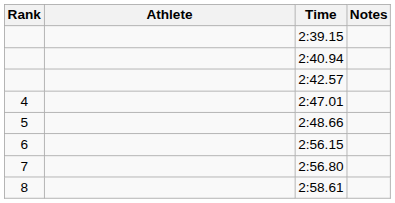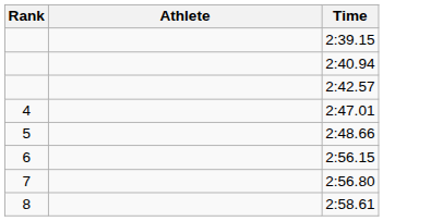 <table class="wikitable" style="text-align:center">
 <tr>
 <th>Rank</th>
 <th Style="width:18em">Athlete</th>
 <th>Time</th>
-<th>Notes</th>
 </tr>
 <tr>
 <td></td>
 <td style="text-align:left"></td>
 <td>2:39.15</td>
-<td></td>
 </tr>
 <tr>
 <td></td>
 <td style="text-align:left"></td>
 <td>2:40.94</td>
-<td></td>
 </tr>
 <tr>
 <td></td>
 <td style="text-align:left"></td>
 <td>2:42.57</td>
-<td></td>
 </tr>
 <tr>
 <td>4</td>
 <td style="text-align:left"></td>
 <td>2:47.01</td>
-<td></td>
 </tr>
 <tr>
 <td>5</td>
 <td style="text-align:left"></td>
 <td>2:48.66</td>
-<td></td>
 </tr>
 <tr>
 <td>6</td>
 <td style="text-align:left"></td>
 <td>2:56.15</td>
-<td></td>
 </tr>
 <tr>
 <td>7</td>
 <td style="text-align:left"></td>
 <td>2:56.80</td>
-<td></td>
 </tr>
 <tr>
 <td>8</td>
 <td style="text-align:left"></td>
 <td>2:58.61</td>
-<td></td>
 </tr>
 </table>
